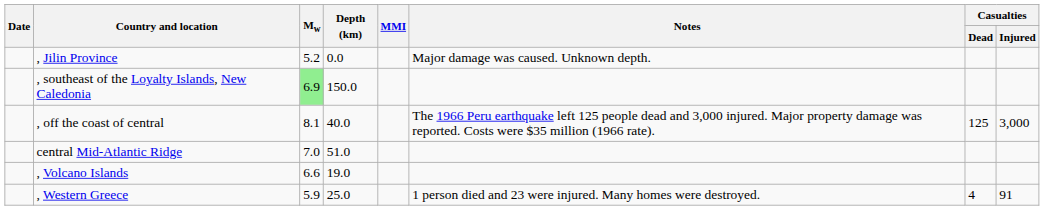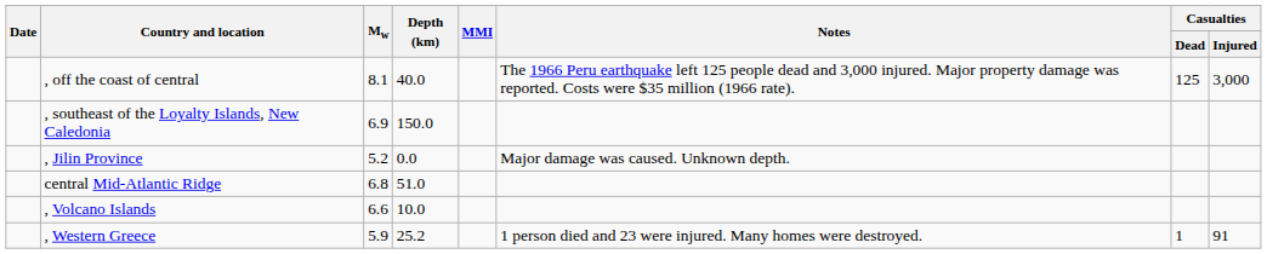 <table class="wikitable sortable sort-under" style="border:1px black; margin-left:1em;">
 <tr>
 <th rowspan="2"><small>Date</small></th>
 <th rowspan="2" style="width: 310px"><small>Country and location</small></th>
 <th rowspan="2"><small>M<sub>w</sub></small></th>
 <th rowspan="2"><small>Depth (km)</small></th>
 <th rowspan="2"><small><a href='#'>MMI</a></small></th>
 <th rowspan="2" class="unsortable"><small>Notes</small></th>
 <th colspan="2"><small>Casualties</small></th>
 </tr>
 <tr>
 <th><small>Dead</small></th>
 <th><small>Injured</small></th>
 </tr>
 <tr>
 <td></td>
+<td>, off the coast of central</td>
+<td>8.1</td>
+<td>40.0</td>
+<td></td>
+<td>The <a href='#'>1966 Peru earthquake</a> left 125 people dead and 3,000 injured. Major property damage was reported. Costs were $35 million (1966 rate).</td>
+<td>125</td>
+<td>3,000</td>
+</tr>
+<tr>
+<td></td>
+<td>, southeast of the <a href='#'>Loyalty Islands</a>, <a href='#'>New Caledonia</a></td>
+<td>6.9</td>
+<td>150.0</td>
+<td></td>
+<td></td>
+<td></td>
+<td></td>
+</tr>
+<tr>
+<td></td>
 <td>, <a href='#'>Jilin Province</a></td>
 <td>5.2</td>
 <td>0.0</td>
 <td></td>
 <td>Major damage was caused. Unknown depth.</td>
 <td></td>
 <td></td>
 </tr>
 <tr>
 <td></td>
-<td>, southeast of the <a href='#'>Loyalty Islands</a>, <a href='#'>New Caledonia</a></td>
-<td style="background: lightgreen;">6.9</td>
-<td>150.0</td>
-<td></td>
-<td></td>
-<td></td>
-<td></td>
-</tr>
-<tr>
-<td></td>
-<td>, off the coast of central</td>
-<td>8.1</td>
-<td>40.0</td>
-<td></td>
-<td>The <a href='#'>1966 Peru earthquake</a> left 125 people dead and 3,000 injured. Major property damage was reported. Costs were $35 million (1966 rate).</td>
-<td>125</td>
-<td>3,000</td>
-</tr>
-<tr>
-<td></td>
 <td>central <a href='#'>Mid-Atlantic Ridge</a></td>
-<td>7.0</td>
+<td>6.8</td>
 <td>51.0</td>
 <td></td>
 <td></td>
 <td></td>
 <td></td>
 </tr>
 <tr>
 <td></td>
 <td>, <a href='#'>Volcano Islands</a></td>
 <td>6.6</td>
-<td>19.0</td>
+<td>10.0</td>
 <td></td>
 <td></td>
 <td></td>
 <td></td>
 </tr>
 <tr>
 <td></td>
 <td>, <a href='#'>Western Greece</a></td>
 <td>5.9</td>
-<td>25.0</td>
+<td>25.2</td>
 <td></td>
 <td>1 person died and 23 were injured. Many homes were destroyed.</td>
-<td>4</td>
+<td>1</td>
 <td>91</td>
 </tr>
 </table>
